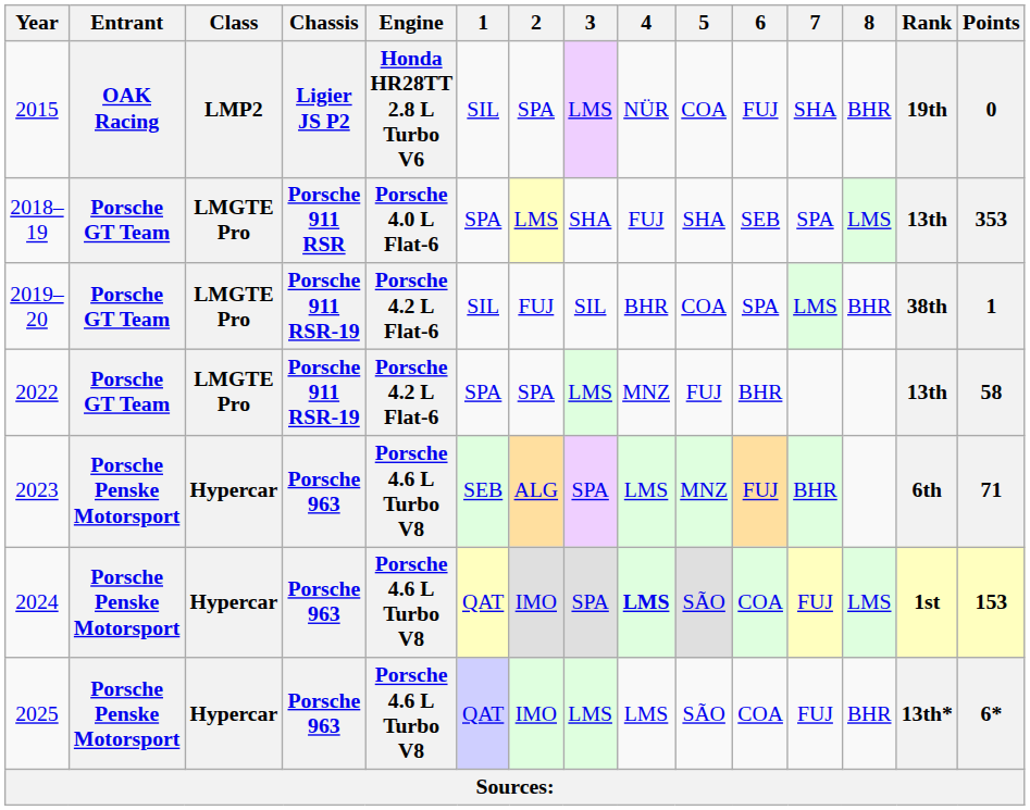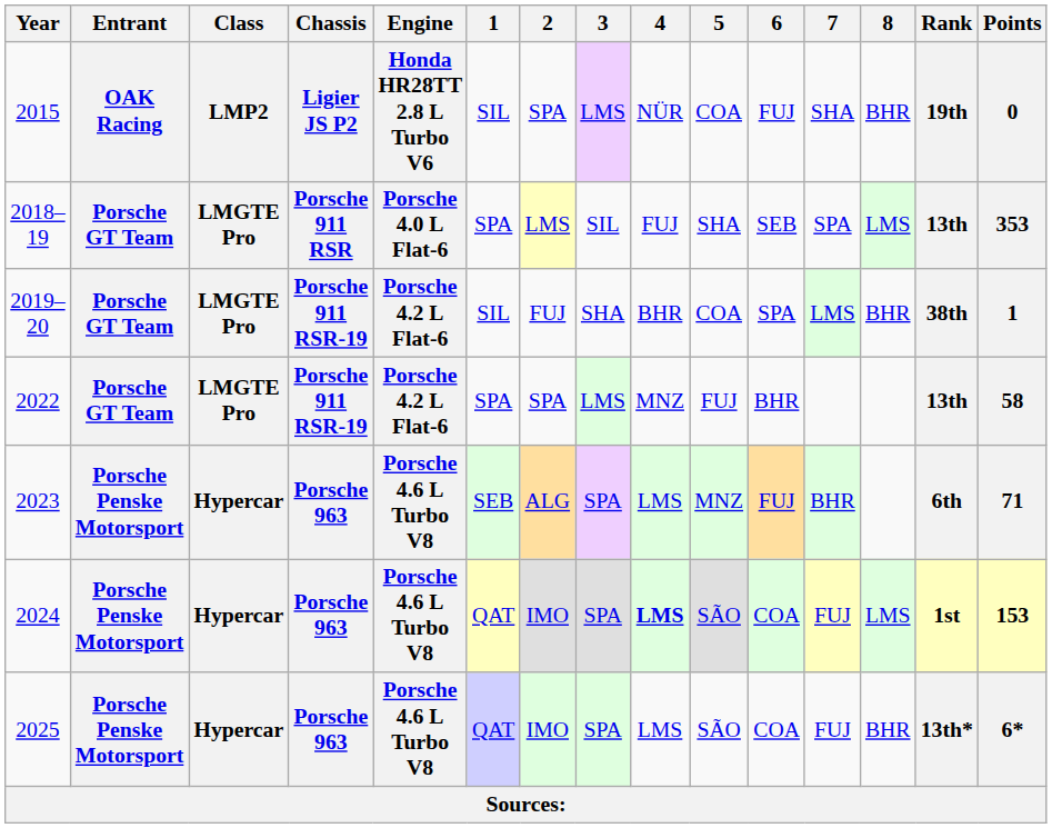 <table class="wikitable" style="text-align:center; font-size:90%">
 <tr>
 <th>Year</th>
 <th>Entrant</th>
 <th>Class</th>
 <th>Chassis</th>
 <th>Engine</th>
 <th>1</th>
 <th>2</th>
 <th>3</th>
 <th>4</th>
 <th>5</th>
 <th>6</th>
 <th>7</th>
 <th>8</th>
 <th>Rank</th>
 <th>Points</th>
 </tr>
 <tr>
 <td><a href='#'>2015</a></td>
 <th><a href='#'>OAK Racing</a></th>
 <th>LMP2</th>
 <th><a href='#'>Ligier JS P2</a></th>
 <th><a href='#'>Honda</a> HR28TT 2.8 L Turbo V6</th>
 <td><a href='#'>SIL</a></td>
 <td><a href='#'>SPA</a></td>
 <td style="background:#EFCFFF;"><a href='#'>LMS</a><br></td>
 <td><a href='#'>NÜR</a></td>
 <td><a href='#'>COA</a></td>
 <td><a href='#'>FUJ</a></td>
 <td><a href='#'>SHA</a></td>
 <td><a href='#'>BHR</a></td>
 <th>19th</th>
 <th>0</th>
 </tr>
 <tr>
 <td><a href='#'>2018–19</a></td>
 <th><a href='#'>Porsche GT Team</a></th>
 <th>LMGTE Pro</th>
 <th><a href='#'>Porsche 911 RSR</a></th>
 <th><a href='#'>Porsche</a> 4.0 L Flat-6</th>
 <td><a href='#'>SPA</a></td>
 <td style="background:#FFFFBF;"><a href='#'>LMS</a><br></td>
-<td><a href='#'>SHA</a></td>
+<td><a href='#'>SIL</a></td>
 <td><a href='#'>FUJ</a></td>
 <td><a href='#'>SHA</a></td>
 <td><a href='#'>SEB</a></td>
 <td><a href='#'>SPA</a></td>
 <td style="background:#DFFFDF;"><a href='#'>LMS</a><br></td>
 <th>13th</th>
 <th>353</th>
 </tr>
 <tr>
 <td><a href='#'>2019–20</a></td>
 <th><a href='#'>Porsche GT Team</a></th>
 <th>LMGTE Pro</th>
 <th><a href='#'>Porsche 911 RSR-19</a></th>
 <th><a href='#'>Porsche</a> 4.2 L Flat-6</th>
 <td><a href='#'>SIL</a></td>
 <td><a href='#'>FUJ</a></td>
-<td><a href='#'>SIL</a></td>
+<td><a href='#'>SHA</a></td>
 <td><a href='#'>BHR</a></td>
 <td><a href='#'>COA</a></td>
 <td><a href='#'>SPA</a></td>
 <td style="background:#DFFFDF;"><a href='#'>LMS</a><br></td>
 <td><a href='#'>BHR</a></td>
 <th>38th</th>
 <th>1</th>
 </tr>
 <tr>
 <td><a href='#'>2022</a></td>
 <th><a href='#'>Porsche GT Team</a></th>
 <th>LMGTE Pro</th>
 <th><a href='#'>Porsche 911 RSR-19</a></th>
 <th><a href='#'>Porsche</a> 4.2 L Flat-6</th>
 <td><a href='#'>SPA</a></td>
 <td><a href='#'>SPA</a></td>
 <td style="background:#DFFFDF;"><a href='#'>LMS</a><br></td>
 <td><a href='#'>MNZ</a></td>
 <td><a href='#'>FUJ</a></td>
 <td><a href='#'>BHR</a></td>
 <td></td>
 <td></td>
 <th>13th</th>
 <th>58</th>
 </tr>
 <tr>
 <td><a href='#'>2023</a></td>
 <th><a href='#'>Porsche Penske Motorsport</a></th>
 <th>Hypercar</th>
 <th><a href='#'>Porsche 963</a></th>
 <th><a href='#'>Porsche</a> 4.6 L Turbo V8</th>
 <td style="background:#DFFFDF;"><a href='#'>SEB</a><br></td>
 <td style="background:#FFDF9F;"><a href='#'>ALG</a><br></td>
 <td style="background:#EFCFFF;"><a href='#'>SPA</a><br></td>
 <td style="background:#DFFFDF;"><a href='#'>LMS</a><br></td>
 <td style="background:#DFFFDF;"><a href='#'>MNZ</a><br></td>
 <td style="background:#FFDF9F;"><a href='#'>FUJ</a><br></td>
 <td style="background:#DFFFDF;"><a href='#'>BHR</a><br></td>
 <td></td>
 <th>6th</th>
 <th>71</th>
 </tr>
 <tr>
 <td><a href='#'>2024</a></td>
 <th><a href='#'>Porsche Penske Motorsport</a></th>
 <th>Hypercar</th>
 <th><a href='#'>Porsche 963</a></th>
 <th><a href='#'>Porsche</a> 4.6 L Turbo V8</th>
 <td style="background:#FFFFBF;"><a href='#'>QAT</a><br></td>
 <td style="background:#DFDFDF;"><a href='#'>IMO</a><br></td>
 <td style="background:#DFDFDF;"><a href='#'>SPA</a><br></td>
 <td style="background:#DFFFDF;"><strong><a href='#'>LMS</a></strong><br></td>
 <td style="background:#DFDFDF;"><a href='#'>SÃO</a><br></td>
 <td style="background:#DFFFDF;"><a href='#'>COA</a><br></td>
 <td style="background:#FFFFBF;"><a href='#'>FUJ</a><br></td>
 <td style="background:#DFFFDF;"><a href='#'>LMS</a><br></td>
 <th style="background:#FFFFBF;">1st</th>
 <th style="background:#FFFFBF;">153</th>
 </tr>
 <tr>
 <td><a href='#'>2025</a></td>
 <th><a href='#'>Porsche Penske Motorsport</a></th>
 <th>Hypercar</th>
 <th><a href='#'>Porsche 963</a></th>
 <th><a href='#'>Porsche</a> 4.6 L Turbo V8</th>
 <td style="background:#CFCFFF;"><a href='#'>QAT</a><br></td>
 <td style="background:#DFFFDF;"><a href='#'>IMO</a><br></td>
-<td style="background:#DFFFDF;"><a href='#'>LMS</a><br></td>
+<td style="background:#DFFFDF;"><a href='#'>SPA</a><br></td>
 <td style="background:#;"><a href='#'>LMS</a><br></td>
 <td style="background:#;"><a href='#'>SÃO</a><br></td>
 <td style="background:#;"><a href='#'>COA</a><br></td>
 <td style="background:#;"><a href='#'>FUJ</a><br></td>
 <td style="background:#;"><a href='#'>BHR</a><br></td>
 <th>13th*</th>
 <th>6*</th>
 </tr>
 <tr>
 <th colspan="15">Sources:</th>
 </tr>
 </table>
